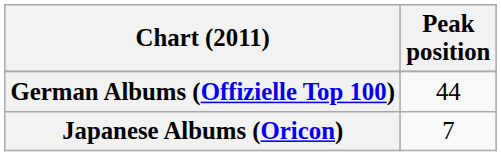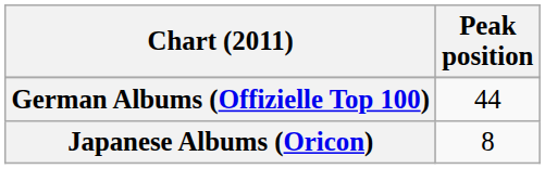 <table class="wikitable sortable plainrowheaders">
 <tr>
 <th scope="col">Chart (2011)</th>
 <th scope="col">Peak<br>position</th>
 </tr>
 <tr>
 </tr>
 <tr>
 <th scope="row">German Albums (<a href='#'>Offizielle Top 100</a>)</th>
 <td style="text-align:center;">44</td>
 </tr>
 <tr>
 <th scope="row">Japanese Albums (<a href='#'>Oricon</a>)</th>
-<td style="text-align:center;">7</td>
+<td style="text-align:center;">8</td>
 </tr>
 </table>
